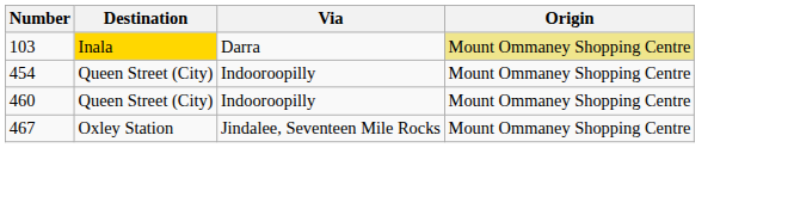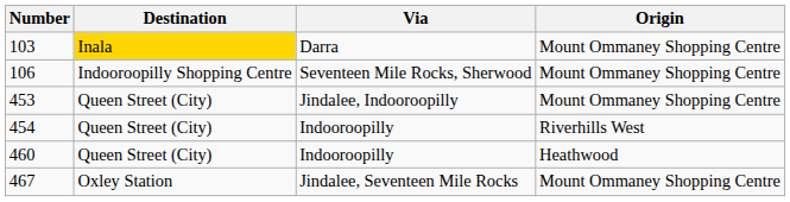 <table class="wikitable">
 <tr>
 <th>Number</th>
 <th>Destination</th>
 <th>Via</th>
 <th>Origin</th>
 </tr>
 <tr>
 <td>103</td>
 <td style="background: gold;">Inala</td>
 <td>Darra</td>
-<td style="background: khaki;">Mount Ommaney Shopping Centre</td>
+<td>Mount Ommaney Shopping Centre</td>
+</tr>
+<tr>
+<td>106</td>
+<td>Indooroopilly Shopping Centre</td>
+<td>Seventeen Mile Rocks, Sherwood</td>
+<td>Mount Ommaney Shopping Centre</td>
+</tr>
+<tr>
+<td>453</td>
+<td>Queen Street (City)</td>
+<td>Jindalee, Indooroopilly</td>
+<td>Mount Ommaney Shopping Centre</td>
 </tr>
 <tr>
 <td>454</td>
 <td>Queen Street (City)</td>
 <td>Indooroopilly</td>
-<td>Mount Ommaney Shopping Centre</td>
+<td>Riverhills West</td>
 </tr>
 <tr>
 <td>460</td>
 <td>Queen Street (City)</td>
 <td>Indooroopilly</td>
-<td>Mount Ommaney Shopping Centre</td>
+<td>Heathwood</td>
 </tr>
 <tr>
 <td>467</td>
 <td>Oxley Station</td>
 <td>Jindalee, Seventeen Mile Rocks</td>
 <td>Mount Ommaney Shopping Centre</td>
 </tr>
 </table>
